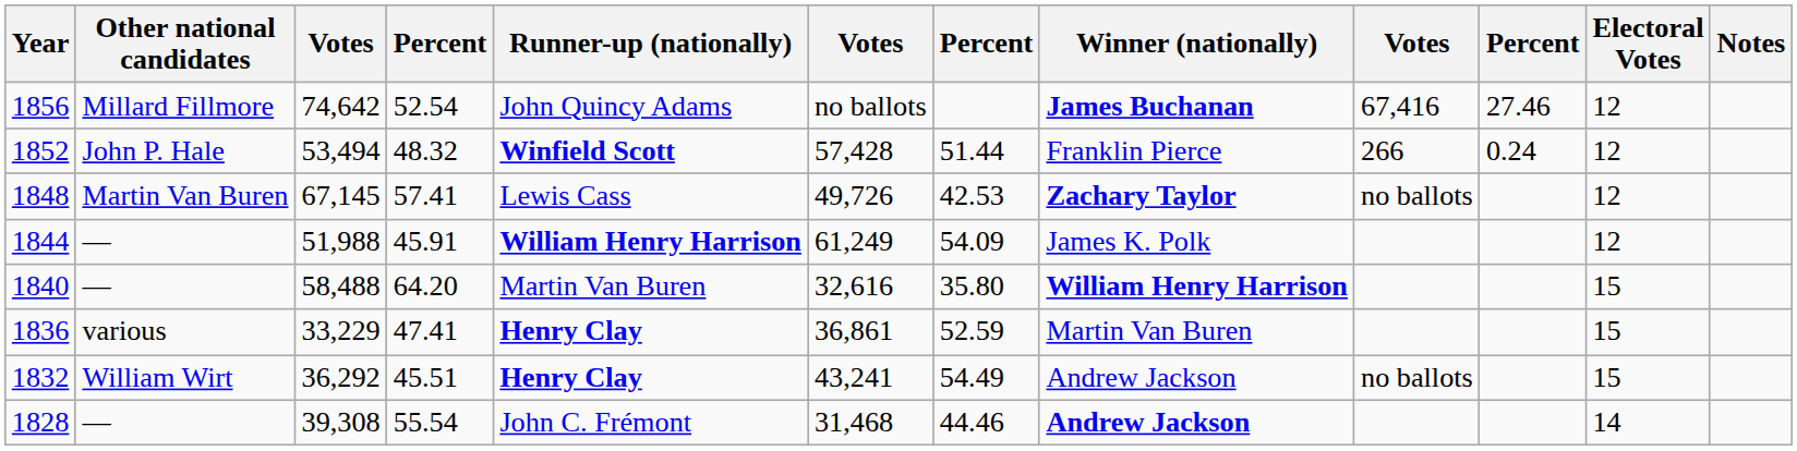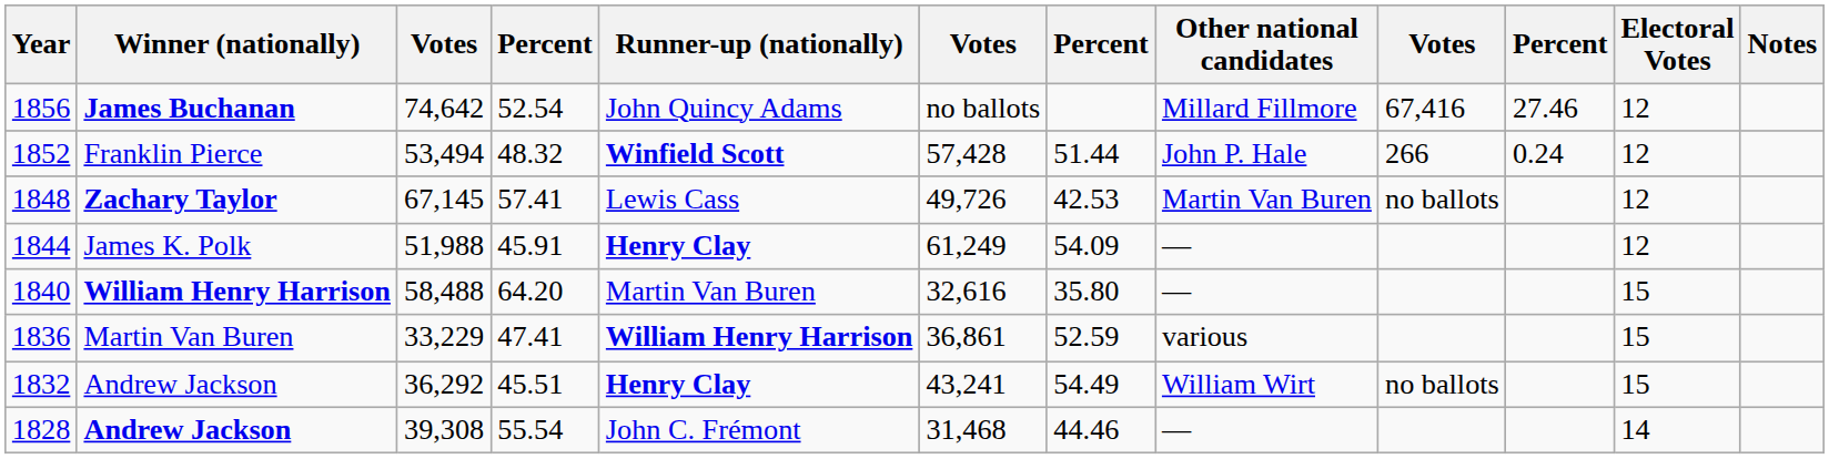 <table class="wikitable sortable">
 <tr>
 <th data-sort-type="number">Year</th>
-<th>Other national<br>candidates</th>
+<th>Winner (nationally)</th>
 <th data-sort-type="number">Votes</th>
 <th data-sort-type="number">Percent</th>
 <th>Runner-up (nationally)</th>
 <th data-sort-type="number">Votes</th>
 <th data-sort-type="number">Percent</th>
-<th>Winner (nationally)</th>
+<th>Other national<br>candidates</th>
 <th data-sort-type="number">Votes</th>
 <th data-sort-type="number">Percent</th>
 <th>Electoral<br>Votes</th>
 <th class="unsortable">Notes</th>
 </tr>
 <tr>
 <td><a href='#'>1856</a></td>
-<td><a href='#'>Millard Fillmore</a></td>
+<td><strong><a href='#'>James Buchanan</a></strong></td>
 <td>74,642</td>
 <td>52.54</td>
 <td><a href='#'>John Quincy Adams</a></td>
 <td>no ballots</td>
 <td></td>
-<td><strong><a href='#'>James Buchanan</a></strong></td>
+<td><a href='#'>Millard Fillmore</a></td>
 <td>67,416</td>
 <td>27.46</td>
 <td>12</td>
 <td></td>
 </tr>
 <tr>
 <td><a href='#'>1852</a></td>
-<td><a href='#'>John P. Hale</a></td>
+<td><a href='#'>Franklin Pierce</a></td>
 <td>53,494</td>
 <td>48.32</td>
 <td><strong><a href='#'>Winfield Scott</a></strong></td>
 <td>57,428</td>
 <td>51.44</td>
-<td><a href='#'>Franklin Pierce</a></td>
+<td><a href='#'>John P. Hale</a></td>
 <td>266</td>
 <td>0.24</td>
 <td>12</td>
 <td></td>
 </tr>
 <tr>
 <td><a href='#'>1848</a></td>
-<td><a href='#'>Martin Van Buren</a></td>
+<td><strong><a href='#'>Zachary Taylor</a></strong></td>
 <td>67,145</td>
 <td>57.41</td>
 <td><a href='#'>Lewis Cass</a></td>
 <td>49,726</td>
 <td>42.53</td>
-<td><strong><a href='#'>Zachary Taylor</a></strong></td>
+<td><a href='#'>Martin Van Buren</a></td>
 <td>no ballots</td>
 <td></td>
 <td>12</td>
 <td></td>
 </tr>
 <tr>
 <td><a href='#'>1844</a></td>
-<td>—</td>
+<td><a href='#'>James K. Polk</a></td>
 <td>51,988</td>
 <td>45.91</td>
-<td><strong><a href='#'>William Henry Harrison</a></strong></td>
+<td><strong><a href='#'>Henry Clay</a></strong></td>
 <td>61,249</td>
 <td>54.09</td>
-<td><a href='#'>James K. Polk</a></td>
+<td>—</td>
 <td></td>
 <td></td>
 <td>12</td>
 <td></td>
 </tr>
 <tr>
 <td><a href='#'>1840</a></td>
-<td>—</td>
+<td><strong><a href='#'>William Henry Harrison</a></strong></td>
 <td>58,488</td>
 <td>64.20</td>
 <td><a href='#'>Martin Van Buren</a></td>
 <td>32,616</td>
 <td>35.80</td>
-<td><strong><a href='#'>William Henry Harrison</a></strong></td>
+<td>—</td>
 <td></td>
 <td></td>
 <td>15</td>
 <td></td>
 </tr>
 <tr>
 <td><a href='#'>1836</a></td>
-<td>various</td>
+<td><a href='#'>Martin Van Buren</a></td>
 <td>33,229</td>
 <td>47.41</td>
-<td><strong><a href='#'>Henry Clay</a></strong></td>
+<td><strong><a href='#'>William Henry Harrison</a></strong></td>
 <td>36,861</td>
 <td>52.59</td>
-<td><a href='#'>Martin Van Buren</a></td>
+<td>various</td>
 <td></td>
 <td></td>
 <td>15</td>
 <td></td>
 </tr>
 <tr>
 <td><a href='#'>1832</a></td>
-<td><a href='#'>William Wirt</a></td>
+<td><a href='#'>Andrew Jackson</a></td>
 <td>36,292</td>
 <td>45.51</td>
 <td><strong><a href='#'>Henry Clay</a></strong></td>
 <td>43,241</td>
 <td>54.49</td>
-<td><a href='#'>Andrew Jackson</a></td>
+<td><a href='#'>William Wirt</a></td>
 <td>no ballots</td>
 <td></td>
 <td>15</td>
 <td></td>
 </tr>
 <tr>
 <td><a href='#'>1828</a></td>
-<td>—</td>
+<td><strong><a href='#'>Andrew Jackson</a></strong></td>
 <td>39,308</td>
 <td>55.54</td>
 <td><a href='#'>John C. Frémont</a></td>
 <td>31,468</td>
 <td>44.46</td>
-<td><strong><a href='#'>Andrew Jackson</a></strong></td>
+<td>—</td>
 <td></td>
 <td></td>
 <td>14</td>
 <td></td>
 </tr>
 </table>
